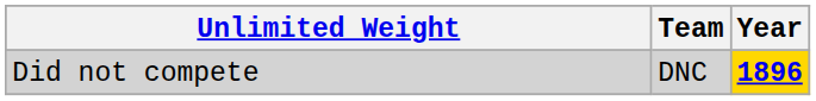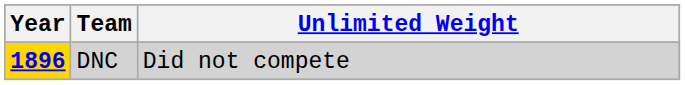 <table class="wikitable sortable" style="font-size: 100%">
 <tr>
+<th>Year</th>
+<th>Team</th>
 <th width=300><a href='#'>Unlimited Weight</a></th>
-<th>Team</th>
-<th>Year</th>
 </tr>
 <tr>
+<td bgcolor="GOLD"><strong><a href='#'>1896</a></strong></td>
+<td bgcolor="lightgray">DNC</td>
 <td bgcolor="lightgray">Did not compete</td>
-<td bgcolor="lightgray">DNC</td>
-<td bgcolor="GOLD"><strong><a href='#'>1896</a></strong></td>
 </tr>
 </table>
